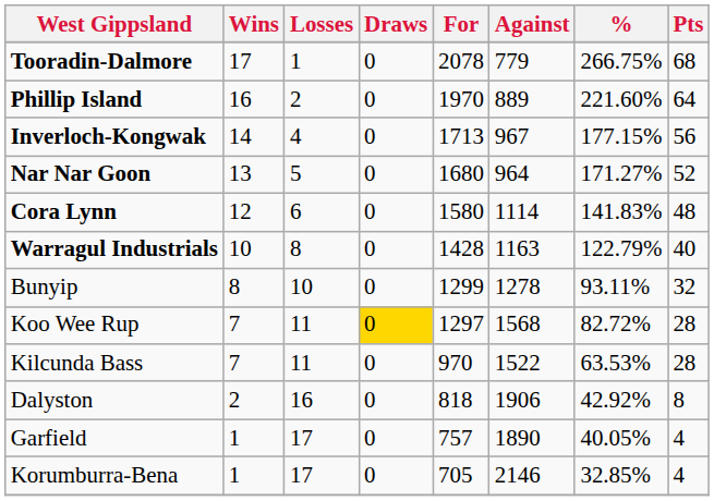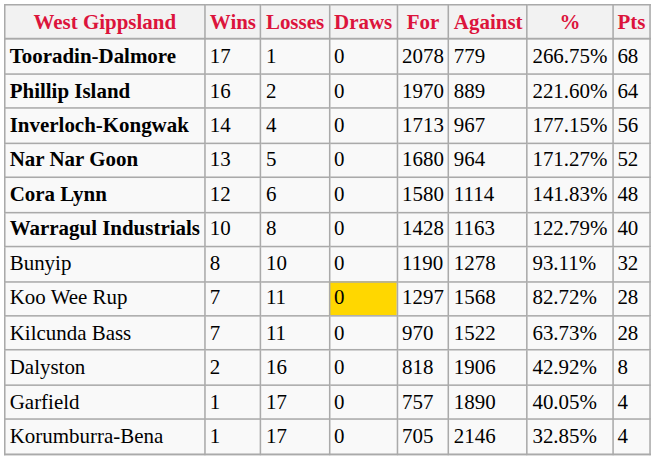 <table style="font-size: 85%; text-align: left;" class="wikitable">
 <tr>
 <th style="color:crimson">West Gippsland</th>
 <th style="color:crimson">Wins</th>
 <th style="color:crimson">Losses</th>
 <th style="color:crimson">Draws</th>
 <th style="color:crimson">For</th>
 <th style="color:crimson">Against</th>
 <th style="color:crimson">%</th>
 <th style="color:crimson">Pts</th>
 </tr>
 <tr>
 </tr>
 <tr>
 </tr>
 <tr>
 <td><strong> Tooradin-Dalmore</strong></td>
 <td>17</td>
 <td>1</td>
 <td>0</td>
 <td>2078</td>
 <td>779</td>
 <td>266.75%</td>
 <td>68</td>
 </tr>
 <tr>
 <td><strong> Phillip Island </strong></td>
 <td>16</td>
 <td>2</td>
 <td>0</td>
 <td>1970</td>
 <td>889</td>
 <td>221.60%</td>
 <td>64</td>
 </tr>
 <tr>
 <td><strong> Inverloch-Kongwak</strong></td>
 <td>14</td>
 <td>4</td>
 <td>0</td>
 <td>1713</td>
 <td>967</td>
 <td>177.15%</td>
 <td>56</td>
 </tr>
 <tr>
 <td><strong> Nar Nar Goon</strong></td>
 <td>13</td>
 <td>5</td>
 <td>0</td>
 <td>1680</td>
 <td>964</td>
 <td>171.27%</td>
 <td>52</td>
 </tr>
 <tr>
 <td><strong> Cora Lynn</strong></td>
 <td>12</td>
 <td>6</td>
 <td>0</td>
 <td>1580</td>
 <td>1114</td>
 <td>141.83%</td>
 <td>48</td>
 </tr>
 <tr>
 <td><strong> Warragul Industrials</strong></td>
 <td>10</td>
 <td>8</td>
 <td>0</td>
 <td>1428</td>
 <td>1163</td>
 <td>122.79%</td>
 <td>40</td>
 </tr>
 <tr>
 <td>Bunyip</td>
 <td>8</td>
 <td>10</td>
 <td>0</td>
-<td>1299</td>
+<td>1190</td>
 <td>1278</td>
 <td>93.11%</td>
 <td>32</td>
 </tr>
 <tr>
 <td>Koo Wee Rup</td>
 <td>7</td>
 <td>11</td>
 <td style="background: gold;">0</td>
 <td>1297</td>
 <td>1568</td>
 <td>82.72%</td>
 <td>28</td>
 </tr>
 <tr>
 <td>Kilcunda Bass</td>
 <td>7</td>
 <td>11</td>
 <td>0</td>
 <td>970</td>
 <td>1522</td>
-<td>63.53%</td>
+<td>63.73%</td>
 <td>28</td>
 </tr>
 <tr>
 <td>Dalyston</td>
 <td>2</td>
 <td>16</td>
 <td>0</td>
 <td>818</td>
 <td>1906</td>
 <td>42.92%</td>
 <td>8</td>
 </tr>
 <tr>
 <td>Garfield</td>
 <td>1</td>
 <td>17</td>
 <td>0</td>
 <td>757</td>
 <td>1890</td>
 <td>40.05%</td>
 <td>4</td>
 </tr>
 <tr>
 <td>Korumburra-Bena</td>
 <td>1</td>
 <td>17</td>
 <td>0</td>
 <td>705</td>
 <td>2146</td>
 <td>32.85%</td>
 <td>4</td>
 </tr>
 <tr>
 </tr>
 </table>
